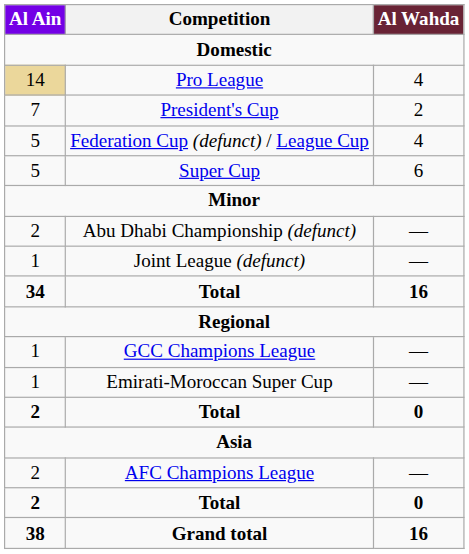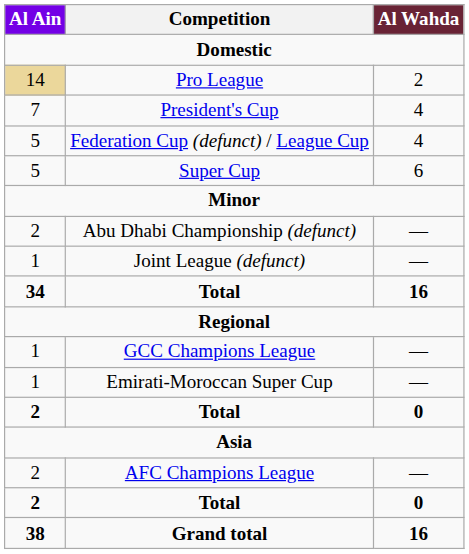 <table class="wikitable" style="text-align: center;">
 <tr>
 <th style="color:white; background: #7300E6;">Al Ain</th>
 <th>Competition</th>
 <th style="color:white; background: #692335;">Al Wahda</th>
 </tr>
 <tr style="text-align:center;">
 <td colspan="4"><strong>Domestic</strong></td>
 </tr>
 <tr style="text-align:center;">
 <td style=background:#EBD79B>14</td>
 <td><a href='#'>Pro League</a></td>
-<td>4</td>
+<td>2</td>
 </tr>
 <tr style="text-align:center;">
 <td>7</td>
 <td><a href='#'>President's Cup</a></td>
-<td>2</td>
+<td>4</td>
 </tr>
 <tr style="text-align:center;">
 <td>5</td>
 <td><a href='#'>Federation Cup</a> <em>(defunct)</em> / <a href='#'>League Cup</a></td>
 <td>4</td>
 </tr>
 <tr style="text-align:center;">
 <td>5</td>
 <td><a href='#'>Super Cup</a></td>
 <td>6</td>
 </tr>
 <tr style="text-align:center;">
 <td colspan="4"><strong>Minor</strong></td>
 </tr>
 <tr style="text-align:center;">
 <td>2</td>
 <td>Abu Dhabi Championship <em>(defunct)</em></td>
 <td>—</td>
 </tr>
 <tr style="text-align:center;">
 <td>1</td>
 <td>Joint League <em>(defunct)</em></td>
 <td>—</td>
 </tr>
 <tr align="center">
 <td><strong>34</strong></td>
 <td><strong>Total</strong></td>
 <td><strong>16</strong></td>
 </tr>
 <tr style="text-align:center;">
 <td colspan="4"><strong>Regional</strong></td>
 </tr>
 <tr style="text-align:center;">
 <td>1</td>
 <td><a href='#'>GCC Champions League</a></td>
 <td>—</td>
 </tr>
 <tr style="text-align:center;">
 <td>1</td>
 <td>Emirati-Moroccan Super Cup</td>
 <td>—</td>
 </tr>
 <tr align="center">
 <td><strong>2</strong></td>
 <td><strong>Total</strong></td>
 <td><strong>0</strong></td>
 </tr>
 <tr style="text-align:center;">
 <td colspan="4"><strong>Asia</strong></td>
 </tr>
 <tr style="text-align:center;">
 <td>2</td>
 <td><a href='#'>AFC Champions League</a></td>
 <td>—</td>
 </tr>
 <tr align="center">
 <td><strong>2</strong></td>
 <td><strong>Total</strong></td>
 <td><strong>0</strong></td>
 </tr>
 <tr align="center">
 <td><strong>38</strong></td>
 <td><strong>Grand total</strong></td>
 <td><strong>16</strong></td>
 </tr>
 </table>
